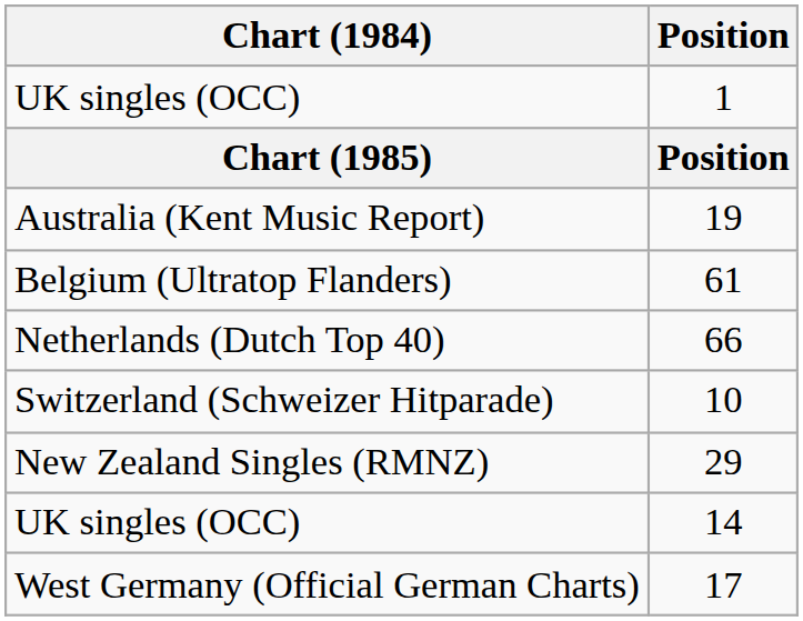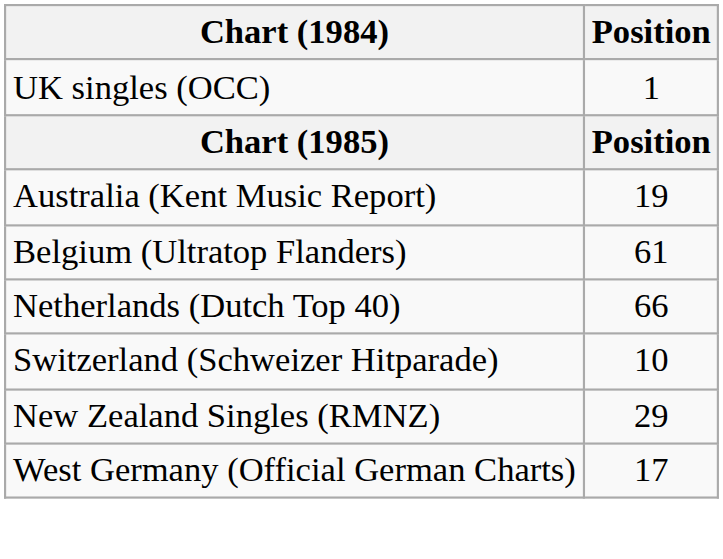 <table class="wikitable">
 <tr>
 <th>Chart (1984)</th>
 <th>Position</th>
 </tr>
 <tr>
 <td>UK singles (OCC)</td>
 <td style="text-align:center;">1</td>
 </tr>
 <tr>
 <th>Chart (1985)</th>
 <th>Position</th>
 </tr>
 <tr>
 <td>Australia (Kent Music Report)</td>
 <td style="text-align:center;">19</td>
 </tr>
 <tr>
 <td>Belgium (Ultratop Flanders)</td>
 <td style="text-align:center;">61</td>
 </tr>
 <tr>
 <td>Netherlands (Dutch Top 40)</td>
 <td style="text-align:center;">66</td>
 </tr>
 <tr>
 <td>Switzerland (Schweizer Hitparade)</td>
 <td style="text-align:center;">10</td>
 </tr>
 <tr>
 <td>New Zealand Singles (RMNZ)</td>
 <td style="text-align:center;">29</td>
 </tr>
 <tr>
-<td>UK singles (OCC)</td>
-<td style="text-align:center;">14</td>
-</tr>
-<tr>
 <td>West Germany (Official German Charts)</td>
 <td style="text-align:center;">17</td>
 </tr>
 </table>
